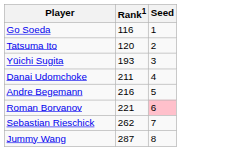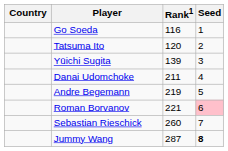 <table class="sortable wikitable">
 <tr>
+<th width="70">Country</th>
 <th width="175">Player</th>
 <th>Rank<sup>1</sup></th>
 <th>Seed</th>
 </tr>
 <tr>
+<td></td>
 <td><a href='#'>Go Soeda</a></td>
 <td>116</td>
 <td>1</td>
 </tr>
 <tr>
+<td></td>
 <td><a href='#'>Tatsuma Ito</a></td>
 <td>120</td>
 <td>2</td>
 </tr>
 <tr>
+<td></td>
 <td><a href='#'>Yūichi Sugita</a></td>
-<td>193</td>
+<td>139</td>
 <td>3</td>
 </tr>
 <tr>
+<td></td>
 <td><a href='#'>Danai Udomchoke</a></td>
 <td>211</td>
 <td>4</td>
 </tr>
 <tr>
+<td></td>
 <td><a href='#'>Andre Begemann</a></td>
-<td>216</td>
+<td>219</td>
 <td>5</td>
 </tr>
 <tr>
+<td></td>
 <td><a href='#'>Roman Borvanov</a></td>
 <td>221</td>
 <td style="background: pink;">6</td>
 </tr>
 <tr>
+<td></td>
 <td><a href='#'>Sebastian Rieschick</a></td>
-<td>262</td>
+<td>260</td>
 <td>7</td>
 </tr>
 <tr>
+<td></td>
 <td><a href='#'>Jummy Wang</a></td>
 <td>287</td>
-<td>8</td>
+<td><strong>8</strong></td>
 </tr>
 </table>
